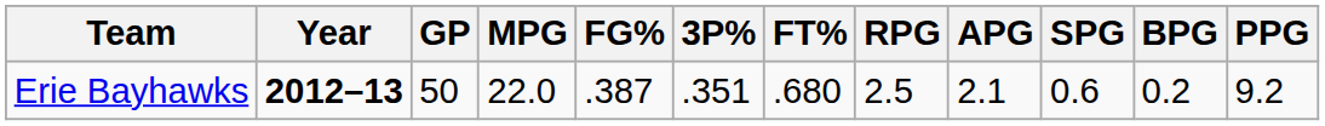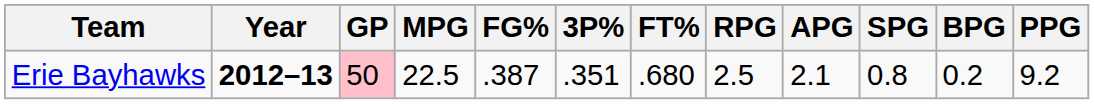 <table class="wikitable">
 <tr>
 <th>Team</th>
 <th>Year</th>
 <th>GP</th>
 <th>MPG</th>
 <th>FG%</th>
 <th>3P%</th>
 <th>FT%</th>
 <th>RPG</th>
 <th>APG</th>
 <th>SPG</th>
 <th>BPG</th>
 <th>PPG</th>
 </tr>
 <tr>
 <td><a href='#'>Erie Bayhawks</a></td>
 <td><strong>2012–13</strong></td>
-<td>50</td>
-<td>22.0</td>
+<td style="background: pink;">50</td>
+<td>22.5</td>
 <td>.387</td>
 <td>.351</td>
 <td>.680</td>
 <td>2.5</td>
 <td>2.1</td>
-<td>0.6</td>
+<td>0.8</td>
 <td>0.2</td>
 <td>9.2</td>
 </tr>
 </table>
